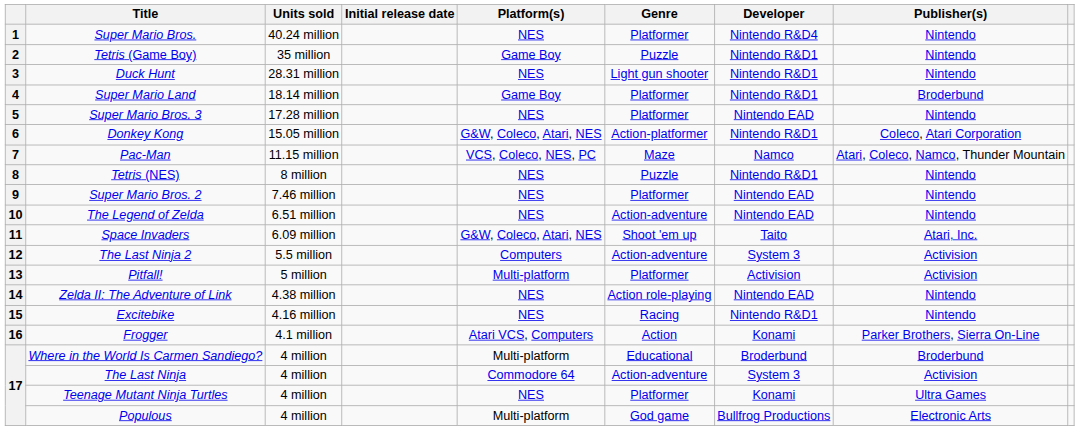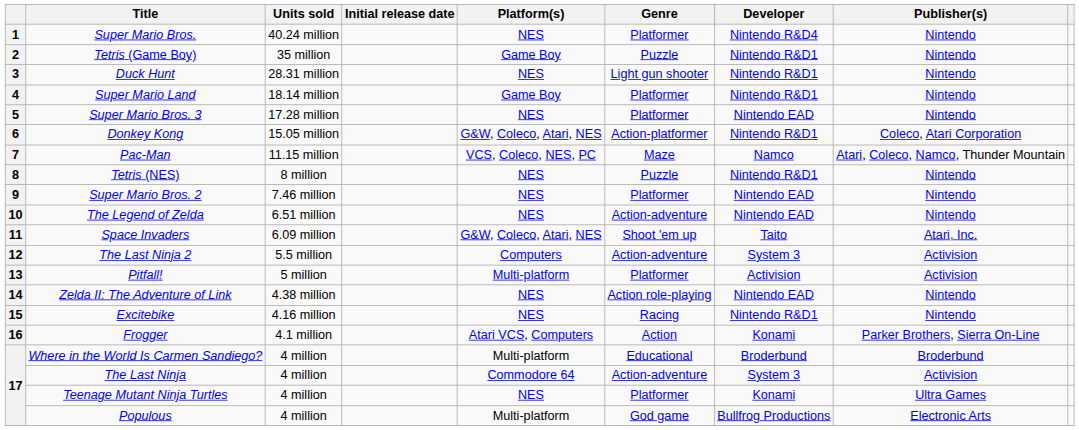 <table class="wikitable plainrowheaders sortable" style="margin:auto; margin:auto; text-align:center">
 <tr>
 <th scope="col"></th>
 <th scope="col">Title</th>
 <th scope="col">Units sold</th>
 <th scope="col">Initial release date</th>
 <th scope="col">Platform(s)</th>
 <th scope="col">Genre</th>
 <th scope="col">Developer</th>
 <th scope="col">Publisher(s)</th>
 <th class="unsortable"></th>
 </tr>
 <tr>
 <th align="center">1</th>
 <td><em><a href='#'>Super Mario Bros.</a></em></td>
 <td>40.24 million</td>
 <td></td>
 <td><a href='#'>NES</a></td>
 <td><a href='#'>Platformer</a></td>
 <td><a href='#'>Nintendo R&D4</a></td>
 <td><a href='#'>Nintendo</a></td>
 <td align="center"></td>
 </tr>
 <tr>
 <th align="center">2</th>
 <td><a href='#'><em>Tetris</em> (Game Boy)</a></td>
 <td>35 million</td>
 <td></td>
 <td><a href='#'>Game Boy</a></td>
 <td><a href='#'>Puzzle</a></td>
 <td><a href='#'>Nintendo R&D1</a></td>
 <td><a href='#'>Nintendo</a></td>
 <td align="center"></td>
 </tr>
 <tr>
 <th align="center">3</th>
 <td><em><a href='#'>Duck Hunt</a></em></td>
 <td>28.31 million</td>
 <td></td>
 <td><a href='#'>NES</a></td>
 <td><a href='#'>Light gun shooter</a></td>
 <td><a href='#'>Nintendo R&D1</a></td>
 <td><a href='#'>Nintendo</a></td>
 <td align="center"></td>
 </tr>
 <tr>
 <th align="center">4</th>
 <td><em><a href='#'>Super Mario Land</a></em></td>
 <td>18.14 million</td>
 <td></td>
 <td><a href='#'>Game Boy</a></td>
 <td><a href='#'>Platformer</a></td>
 <td><a href='#'>Nintendo R&D1</a></td>
-<td><a href='#'>Broderbund</a></td>
+<td><a href='#'>Nintendo</a></td>
 <td align="center"></td>
 </tr>
 <tr>
 <th align="center">5</th>
 <td><em><a href='#'>Super Mario Bros. 3</a></em></td>
 <td>17.28 million</td>
 <td></td>
 <td><a href='#'>NES</a></td>
 <td><a href='#'>Platformer</a></td>
 <td><a href='#'>Nintendo EAD</a></td>
 <td><a href='#'>Nintendo</a></td>
 <td align="center"></td>
 </tr>
 <tr>
 <th align="center">6</th>
 <td><em><a href='#'>Donkey Kong</a></em></td>
 <td>15.05 million</td>
 <td></td>
 <td><a href='#'>G&W</a>, <a href='#'>Coleco</a>, <a href='#'>Atari</a>, <a href='#'>NES</a></td>
 <td><a href='#'>Action-platformer</a></td>
 <td><a href='#'>Nintendo R&D1</a></td>
 <td><a href='#'>Coleco</a>, <a href='#'>Atari Corporation</a></td>
 <td align="center"></td>
 </tr>
 <tr>
 <th align="center">7</th>
 <td><em><a href='#'>Pac-Man</a></em></td>
 <td>11.15 million</td>
 <td></td>
 <td><a href='#'>VCS</a>, <a href='#'>Coleco</a>, <a href='#'>NES</a>, <a href='#'>PC</a></td>
 <td><a href='#'>Maze</a></td>
 <td><a href='#'>Namco</a></td>
 <td><a href='#'>Atari</a>, <a href='#'>Coleco</a>, <a href='#'>Namco</a>, Thunder Mountain</td>
 <td align="center"></td>
 </tr>
 <tr>
 <th align="center">8</th>
 <td><a href='#'><em>Tetris</em> (NES)</a></td>
 <td>8 million</td>
 <td></td>
 <td><a href='#'>NES</a></td>
 <td><a href='#'>Puzzle</a></td>
 <td><a href='#'>Nintendo R&D1</a></td>
 <td><a href='#'>Nintendo</a></td>
 <td align="center"></td>
 </tr>
 <tr>
 <th align="center">9</th>
 <td><em><a href='#'>Super Mario Bros. 2</a></em></td>
 <td>7.46 million</td>
 <td></td>
 <td><a href='#'>NES</a></td>
 <td><a href='#'>Platformer</a></td>
 <td><a href='#'>Nintendo EAD</a></td>
 <td><a href='#'>Nintendo</a></td>
 <td align="center"></td>
 </tr>
 <tr>
 <th align="center">10</th>
 <td><em><a href='#'>The Legend of Zelda</a></em></td>
 <td>6.51 million</td>
 <td></td>
 <td><a href='#'>NES</a></td>
 <td><a href='#'>Action-adventure</a></td>
 <td><a href='#'>Nintendo EAD</a></td>
 <td><a href='#'>Nintendo</a></td>
 <td align="center"></td>
 </tr>
 <tr>
 <th align="center">11</th>
 <td><em><a href='#'>Space Invaders</a></em></td>
 <td>6.09 million</td>
 <td></td>
 <td><a href='#'>G&W</a>, <a href='#'>Coleco</a>, <a href='#'>Atari</a>, <a href='#'>NES</a></td>
 <td><a href='#'>Shoot 'em up</a></td>
 <td><a href='#'>Taito</a></td>
 <td><a href='#'>Atari, Inc.</a></td>
 <td align="center"></td>
 </tr>
 <tr>
 <th align="center">12</th>
 <td><em><a href='#'>The Last Ninja 2</a></em></td>
 <td>5.5 million</td>
 <td></td>
 <td><a href='#'>Computers</a></td>
 <td><a href='#'>Action-adventure</a></td>
 <td><a href='#'>System 3</a></td>
 <td><a href='#'>Activision</a></td>
 <td align="center"></td>
 </tr>
 <tr>
 <th>13</th>
 <td><em><a href='#'>Pitfall!</a></em></td>
 <td>5 million</td>
 <td></td>
 <td><a href='#'>Multi-platform</a></td>
 <td><a href='#'>Platformer</a></td>
 <td><a href='#'>Activision</a></td>
 <td><a href='#'>Activision</a></td>
 <td align="center"></td>
 </tr>
 <tr>
 <th align="center">14</th>
 <td><em><a href='#'>Zelda II: The Adventure of Link</a></em></td>
 <td>4.38 million</td>
 <td></td>
 <td><a href='#'>NES</a></td>
 <td><a href='#'>Action role-playing</a></td>
 <td><a href='#'>Nintendo EAD</a></td>
 <td><a href='#'>Nintendo</a></td>
 <td align="center"></td>
 </tr>
 <tr>
 <th align="center">15</th>
 <td><em><a href='#'>Excitebike</a></em></td>
 <td>4.16 million</td>
 <td></td>
 <td><a href='#'>NES</a></td>
 <td><a href='#'>Racing</a></td>
 <td><a href='#'>Nintendo R&D1</a></td>
 <td><a href='#'>Nintendo</a></td>
 <td align="center"></td>
 </tr>
 <tr>
 <th>16</th>
 <td><em><a href='#'>Frogger</a></em></td>
 <td>4.1 million</td>
 <td></td>
 <td><a href='#'>Atari VCS</a>, <a href='#'>Computers</a></td>
 <td><a href='#'>Action</a></td>
 <td><a href='#'>Konami</a></td>
 <td><a href='#'>Parker Brothers</a>, <a href='#'>Sierra On-Line</a></td>
 <td align="center"></td>
 </tr>
 <tr>
 <th rowspan="4">17</th>
 <td><em><a href='#'>Where in the World Is Carmen Sandiego?</a></em></td>
 <td>4 million</td>
 <td></td>
 <td>Multi-platform</td>
 <td><a href='#'>Educational</a></td>
 <td><a href='#'>Broderbund</a></td>
 <td><a href='#'>Broderbund</a></td>
 <td align="center"></td>
 </tr>
 <tr>
 <td><em><a href='#'>The Last Ninja</a></em></td>
 <td>4 million</td>
 <td></td>
 <td><a href='#'>Commodore 64</a></td>
 <td><a href='#'>Action-adventure</a></td>
 <td><a href='#'>System 3</a></td>
 <td><a href='#'>Activision</a></td>
 <td align="center"></td>
 </tr>
 <tr>
 <td><em><a href='#'>Teenage Mutant Ninja Turtles</a></em></td>
 <td>4 million</td>
 <td></td>
 <td><a href='#'>NES</a></td>
 <td><a href='#'>Platformer</a></td>
 <td><a href='#'>Konami</a></td>
 <td><a href='#'>Ultra Games</a></td>
 <td align="center"></td>
 </tr>
 <tr>
 <td><em><a href='#'>Populous</a></em></td>
 <td>4 million</td>
 <td></td>
 <td>Multi-platform</td>
 <td><a href='#'>God game</a></td>
 <td><a href='#'>Bullfrog Productions</a></td>
 <td><a href='#'>Electronic Arts</a></td>
 <td align="center"></td>
 </tr>
 </table>
